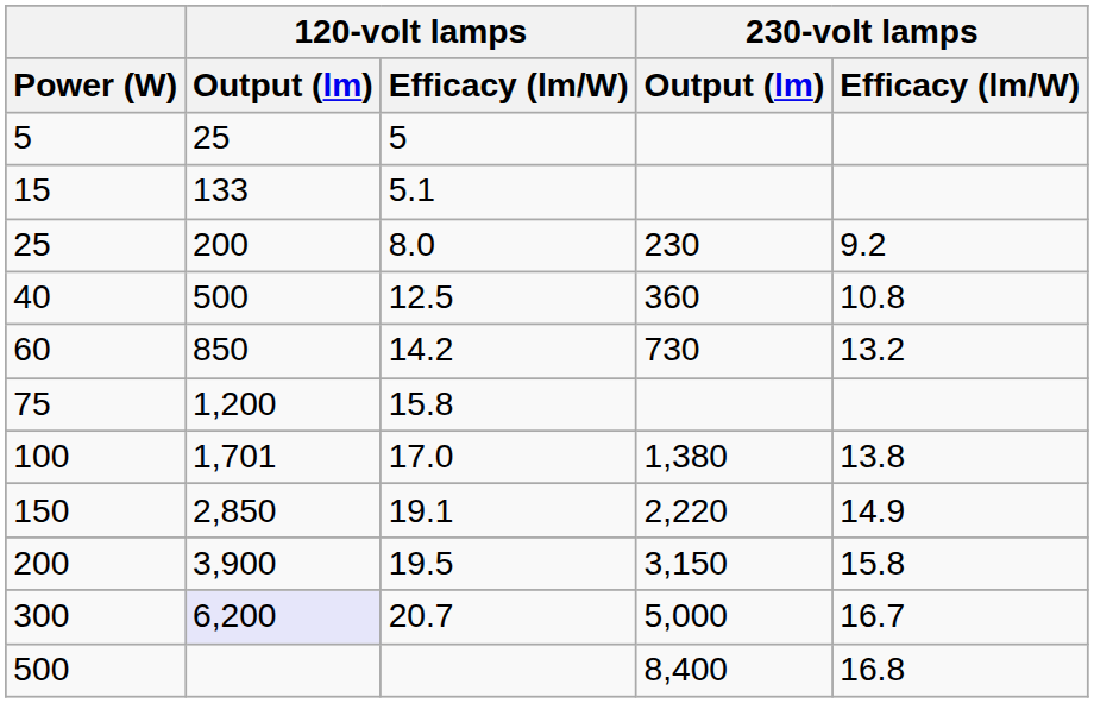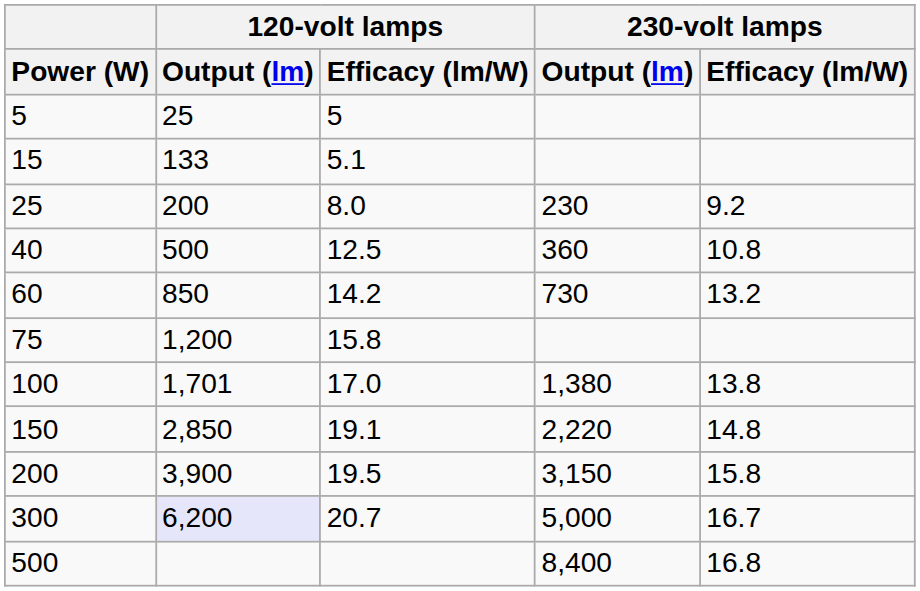 <table class="wikitable" |>
 <tr>
 <th></th>
 <th colspan="2">120-volt lamps</th>
 <th colspan="2">230-volt lamps</th>
 </tr>
 <tr>
 <th>Power (W)</th>
 <th>Output (<a href='#'>lm</a>)</th>
 <th>Efficacy (lm/W)</th>
 <th>Output (<a href='#'>lm</a>)</th>
 <th>Efficacy (lm/W)</th>
 </tr>
 <tr>
 <td>5</td>
 <td>25</td>
 <td>5</td>
 <td></td>
 <td></td>
 </tr>
 <tr>
 <td>15</td>
 <td>133</td>
 <td>5.1</td>
 <td></td>
 <td></td>
 </tr>
 <tr>
 <td>25</td>
 <td>200</td>
 <td>8.0</td>
 <td>230</td>
 <td>9.2</td>
 </tr>
 <tr>
 <td>40</td>
 <td>500</td>
 <td>12.5</td>
 <td>360</td>
 <td>10.8</td>
 </tr>
 <tr>
 <td>60</td>
 <td>850</td>
 <td>14.2</td>
 <td>730</td>
 <td>13.2</td>
 </tr>
 <tr>
 <td>75</td>
 <td>1,200</td>
 <td>15.8</td>
 <td></td>
 <td></td>
 </tr>
 <tr>
 <td>100</td>
 <td>1,701</td>
 <td>17.0</td>
 <td>1,380</td>
 <td>13.8</td>
 </tr>
 <tr>
 <td>150</td>
 <td>2,850</td>
 <td>19.1</td>
 <td>2,220</td>
-<td>14.9</td>
+<td>14.8</td>
 </tr>
 <tr>
 <td>200</td>
 <td>3,900</td>
 <td>19.5</td>
 <td>3,150</td>
 <td>15.8</td>
 </tr>
 <tr>
 <td>300</td>
 <td style="background: lavender;">6,200</td>
 <td>20.7</td>
 <td>5,000</td>
 <td>16.7</td>
 </tr>
 <tr>
 <td>500</td>
 <td></td>
 <td></td>
 <td>8,400</td>
 <td>16.8</td>
 </tr>
 </table>
